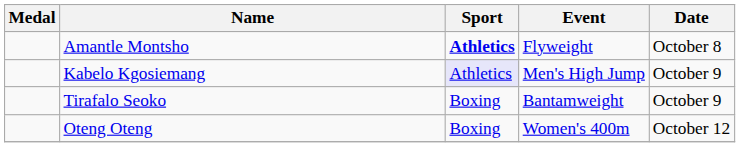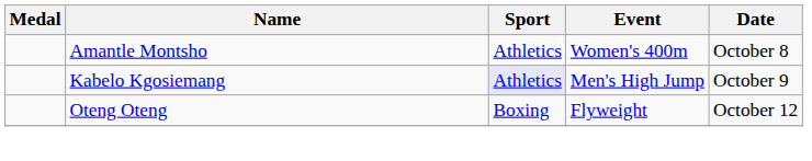 <table class="wikitable sortable">
 <tr>
 <th>Medal</th>
 <th width=350px>Name</th>
 <th>Sport</th>
 <th>Event</th>
 <th>Date</th>
 </tr>
 <tr>
 <td></td>
 <td><a href='#'>Amantle Montsho</a></td>
-<td><strong><a href='#'>Athletics</a></strong></td>
-<td><a href='#'>Flyweight</a></td>
+<td><a href='#'>Athletics</a></td>
+<td><a href='#'>Women's 400m</a></td>
 <td>October 8</td>
 </tr>
 <tr>
 <td></td>
 <td><a href='#'>Kabelo Kgosiemang</a></td>
 <td style="background: lavender;"><a href='#'>Athletics</a></td>
 <td><a href='#'>Men's High Jump</a></td>
 <td>October 9</td>
 </tr>
 <tr>
 <td></td>
-<td><a href='#'>Tirafalo Seoko</a></td>
-<td><a href='#'>Boxing</a></td>
-<td><a href='#'>Bantamweight</a></td>
-<td>October 9</td>
-</tr>
-<tr>
-<td></td>
 <td><a href='#'>Oteng Oteng</a></td>
 <td><a href='#'>Boxing</a></td>
-<td><a href='#'>Women's 400m</a></td>
+<td><a href='#'>Flyweight</a></td>
 <td>October 12</td>
 </tr>
 <tr>
 </tr>
 </table>
